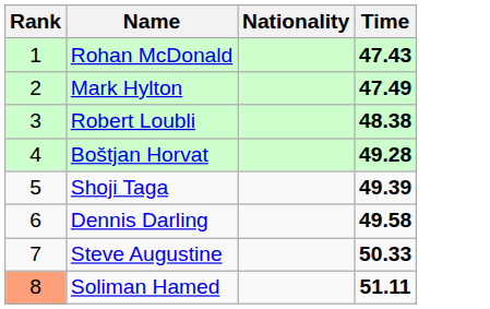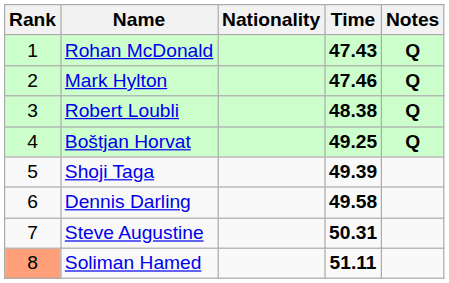 <table class="wikitable sortable" style="text-align:center">
 <tr>
 <th>Rank</th>
 <th>Name</th>
 <th>Nationality</th>
 <th>Time</th>
+<th>Notes</th>
 </tr>
 <tr bgcolor=ccffcc>
 <td>1</td>
 <td align=left><a href='#'>Rohan McDonald</a></td>
 <td align=left></td>
 <td><strong>47.43</strong></td>
+<td><strong>Q</strong></td>
 </tr>
 <tr bgcolor=ccffcc>
 <td>2</td>
 <td align=left><a href='#'>Mark Hylton</a></td>
 <td align=left></td>
-<td><strong>47.49</strong></td>
+<td><strong>47.46</strong></td>
+<td><strong>Q</strong></td>
 </tr>
 <tr bgcolor=ccffcc>
 <td>3</td>
 <td align=left><a href='#'>Robert Loubli</a></td>
 <td align=left></td>
 <td><strong>48.38</strong></td>
+<td><strong>Q</strong></td>
 </tr>
 <tr bgcolor=ccffcc>
 <td>4</td>
 <td align=left><a href='#'>Boštjan Horvat</a></td>
 <td align=left></td>
-<td><strong>49.28</strong></td>
+<td><strong>49.25</strong></td>
+<td><strong>Q</strong></td>
 </tr>
 <tr>
 <td>5</td>
 <td align=left><a href='#'>Shoji Taga</a></td>
 <td align=left></td>
 <td><strong>49.39</strong></td>
+<td></td>
 </tr>
 <tr>
 <td>6</td>
 <td align=left><a href='#'>Dennis Darling</a></td>
 <td align=left></td>
 <td><strong>49.58</strong></td>
+<td></td>
 </tr>
 <tr>
 <td>7</td>
 <td align=left><a href='#'>Steve Augustine</a></td>
 <td align=left></td>
-<td><strong>50.33</strong></td>
+<td><strong>50.31</strong></td>
+<td></td>
 </tr>
 <tr>
 <td style="background: lightsalmon;">8</td>
 <td align=left><a href='#'>Soliman Hamed</a></td>
 <td align=left></td>
 <td><strong>51.11</strong></td>
+<td></td>
 </tr>
 </table>
